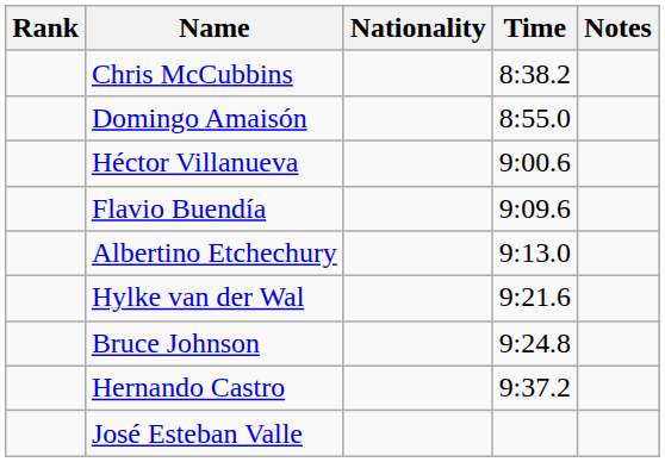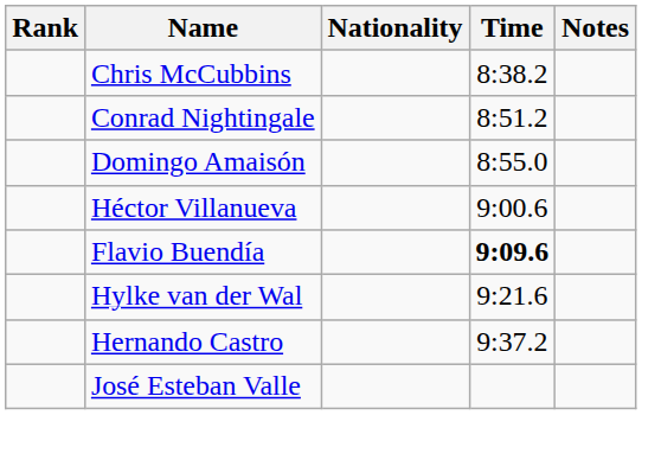 <table class="wikitable sortable" style="text-align:center">
 <tr>
 <th>Rank</th>
 <th>Name</th>
 <th>Nationality</th>
 <th>Time</th>
 <th>Notes</th>
 </tr>
 <tr>
 <td></td>
 <td align=left><a href='#'>Chris McCubbins</a></td>
 <td align=left></td>
 <td>8:38.2</td>
+<td></td>
+</tr>
+<tr>
+<td></td>
+<td align=left><a href='#'>Conrad Nightingale</a></td>
+<td align=left></td>
+<td>8:51.2</td>
 <td></td>
 </tr>
 <tr>
 <td></td>
 <td align=left><a href='#'>Domingo Amaisón</a></td>
 <td align=left></td>
 <td>8:55.0</td>
 <td></td>
 </tr>
 <tr>
 <td></td>
 <td align=left><a href='#'>Héctor Villanueva</a></td>
 <td align=left></td>
 <td>9:00.6</td>
 <td></td>
 </tr>
 <tr>
 <td></td>
 <td align=left><a href='#'>Flavio Buendía</a></td>
 <td align=left></td>
-<td>9:09.6</td>
-<td></td>
-</tr>
-<tr>
-<td></td>
-<td align=left><a href='#'>Albertino Etchechury</a></td>
-<td align=left></td>
-<td>9:13.0</td>
+<td><strong>9:09.6</strong></td>
 <td></td>
 </tr>
 <tr>
 <td></td>
 <td align=left><a href='#'>Hylke van der Wal</a></td>
 <td align=left></td>
 <td>9:21.6</td>
-<td></td>
-</tr>
-<tr>
-<td></td>
-<td align=left><a href='#'>Bruce Johnson</a></td>
-<td align=left></td>
-<td>9:24.8</td>
 <td></td>
 </tr>
 <tr>
 <td></td>
 <td align=left><a href='#'>Hernando Castro</a></td>
 <td align=left></td>
 <td>9:37.2</td>
 <td></td>
 </tr>
 <tr>
 <td></td>
 <td align=left><a href='#'>José Esteban Valle</a></td>
 <td align=left></td>
 <td></td>
 <td></td>
 </tr>
 </table>
